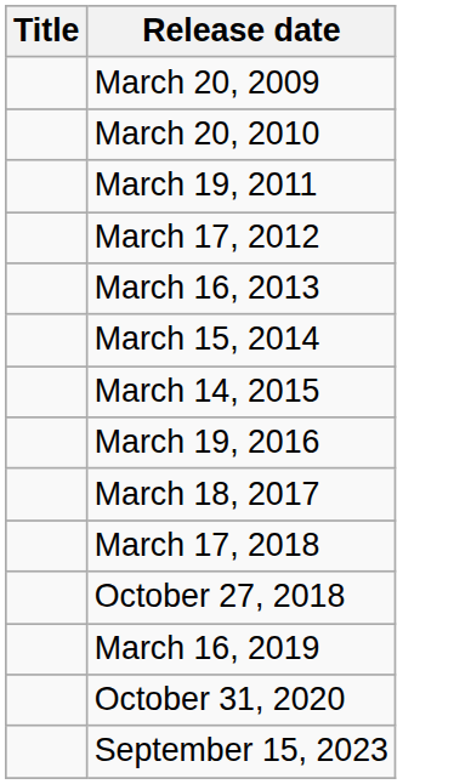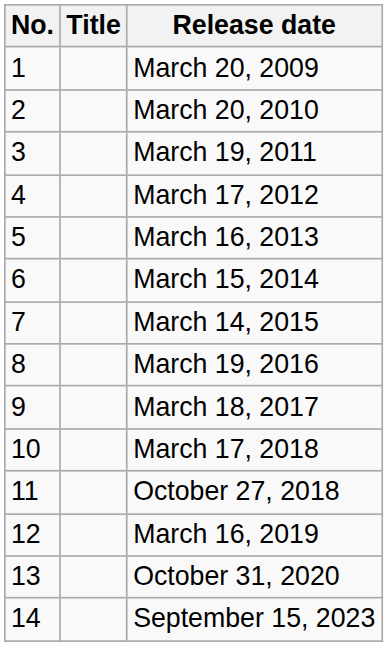 <table class="wikitable">
 <tr>
+<th>No.</th>
 <th>Title</th>
 <th>Release date</th>
 </tr>
 <tr>
+<td>1</td>
 <td></td>
 <td>March 20, 2009</td>
 </tr>
 <tr>
+<td>2</td>
 <td></td>
 <td>March 20, 2010</td>
 </tr>
 <tr>
+<td>3</td>
 <td></td>
 <td>March 19, 2011</td>
 </tr>
 <tr>
+<td>4</td>
 <td></td>
 <td>March 17, 2012</td>
 </tr>
 <tr>
+<td>5</td>
 <td></td>
 <td>March 16, 2013</td>
 </tr>
 <tr>
+<td>6</td>
 <td></td>
 <td>March 15, 2014</td>
 </tr>
 <tr>
+<td>7</td>
 <td></td>
 <td>March 14, 2015</td>
 </tr>
 <tr>
+<td>8</td>
 <td></td>
 <td>March 19, 2016</td>
 </tr>
 <tr>
+<td>9</td>
 <td></td>
 <td>March 18, 2017</td>
 </tr>
 <tr>
+<td>10</td>
 <td></td>
 <td>March 17, 2018</td>
 </tr>
 <tr>
+<td>11</td>
 <td></td>
 <td>October 27, 2018</td>
 </tr>
 <tr>
+<td>12</td>
 <td></td>
 <td>March 16, 2019</td>
 </tr>
 <tr>
+<td>13</td>
 <td></td>
 <td>October 31, 2020</td>
 </tr>
 <tr>
+<td>14</td>
 <td></td>
 <td>September 15, 2023</td>
 </tr>
 </table>
